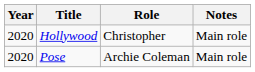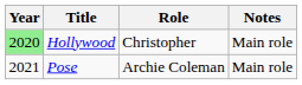 <table class="wikitable sortable">
 <tr>
 <th>Year</th>
 <th>Title</th>
 <th>Role</th>
 <th class="unsortable">Notes</th>
 </tr>
 <tr>
-<td>2020</td>
+<td style="background: lightgreen;">2020</td>
 <td><em><a href='#'>Hollywood</a></em></td>
 <td>Christopher</td>
 <td>Main role</td>
 </tr>
 <tr>
-<td>2020</td>
+<td>2021</td>
 <td><em><a href='#'>Pose</a></em></td>
 <td>Archie Coleman</td>
 <td>Main role</td>
 </tr>
 </table>
